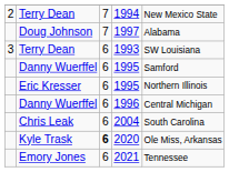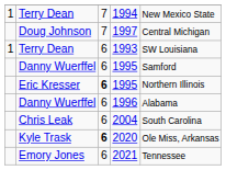 <table class="wikitable">
 <tr>
 </tr>
 <tr>
-<td>2</td>
+<td>1</td>
 <td><a href='#'>Terry Dean</a></td>
 <td>7</td>
 <td><a href='#'>1994</a></td>
 <td style="font-size:80%;">New Mexico State</td>
 </tr>
 <tr>
 <td></td>
 <td><a href='#'>Doug Johnson</a></td>
 <td>7</td>
 <td><a href='#'>1997</a></td>
-<td style="font-size:80%;">Alabama</td>
+<td style="font-size:80%;">Central Michigan</td>
 </tr>
 <tr>
-<td>3</td>
+<td>1</td>
 <td><a href='#'>Terry Dean</a></td>
 <td>6</td>
 <td><a href='#'>1993</a></td>
 <td style="font-size:80%;">SW Louisiana</td>
 </tr>
 <tr>
 <td></td>
 <td><a href='#'>Danny Wuerffel</a></td>
 <td>6</td>
 <td><a href='#'>1995</a></td>
 <td style="font-size:80%;">Samford</td>
 </tr>
 <tr>
 <td></td>
 <td><a href='#'>Eric Kresser</a></td>
-<td>6</td>
+<td><strong>6</strong></td>
 <td><a href='#'>1995</a></td>
 <td style="font-size:80%;">Northern Illinois</td>
 </tr>
 <tr>
 <td></td>
 <td><a href='#'>Danny Wuerffel</a></td>
 <td>6</td>
 <td><a href='#'>1996</a></td>
-<td style="font-size:80%;">Central Michigan</td>
+<td style="font-size:80%;">Alabama</td>
 </tr>
 <tr>
 <td></td>
 <td><a href='#'>Chris Leak</a></td>
 <td>6</td>
 <td><a href='#'>2004</a></td>
 <td style="font-size:80%;">South Carolina</td>
 </tr>
 <tr>
 <td></td>
 <td><a href='#'>Kyle Trask</a></td>
 <td><strong>6</strong></td>
 <td><a href='#'>2020</a></td>
 <td style="font-size:80%;">Ole Miss, Arkansas</td>
 </tr>
 <tr>
 <td></td>
 <td><a href='#'>Emory Jones</a></td>
 <td>6</td>
 <td><a href='#'>2021</a></td>
 <td style="font-size:80%;">Tennessee</td>
 </tr>
 </table>
